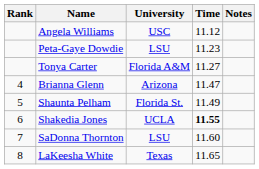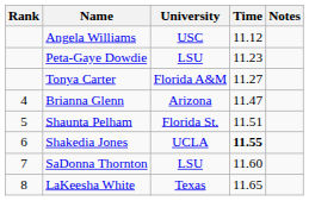 <table class="wikitable sortable" style="text-align:center">
 <tr>
 <th>Rank</th>
 <th>Name</th>
 <th>University</th>
 <th>Time</th>
 <th>Notes</th>
 </tr>
 <tr>
 <td></td>
 <td align=left><a href='#'>Angela Williams</a></td>
 <td><a href='#'>USC</a></td>
 <td>11.12</td>
 <td></td>
 </tr>
 <tr>
 <td></td>
 <td align=left><a href='#'>Peta-Gaye Dowdie</a> </td>
 <td><a href='#'>LSU</a></td>
 <td>11.23</td>
 <td></td>
 </tr>
 <tr>
 <td></td>
 <td align=left><a href='#'>Tonya Carter</a></td>
 <td><a href='#'>Florida A&M</a></td>
 <td>11.27</td>
 <td></td>
 </tr>
 <tr>
 <td>4</td>
 <td align=left><a href='#'>Brianna Glenn</a></td>
 <td><a href='#'>Arizona</a></td>
 <td>11.47</td>
 <td></td>
 </tr>
 <tr>
 <td>5</td>
 <td align=left><a href='#'>Shaunta Pelham</a></td>
 <td><a href='#'>Florida St.</a></td>
-<td>11.49</td>
+<td>11.51</td>
 <td></td>
 </tr>
 <tr>
 <td>6</td>
 <td align=left><a href='#'>Shakedia Jones</a></td>
 <td><a href='#'>UCLA</a></td>
 <td><strong>11.55</strong></td>
 <td></td>
 </tr>
 <tr>
 <td>7</td>
 <td align=left><a href='#'>SaDonna Thornton</a></td>
 <td><a href='#'>LSU</a></td>
 <td>11.60</td>
 <td></td>
 </tr>
 <tr>
 <td>8</td>
 <td align=left><a href='#'>LaKeesha White</a></td>
 <td><a href='#'>Texas</a></td>
 <td>11.65</td>
 <td></td>
 </tr>
 </table>
